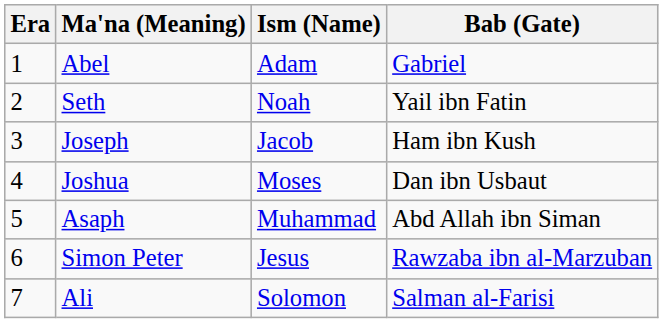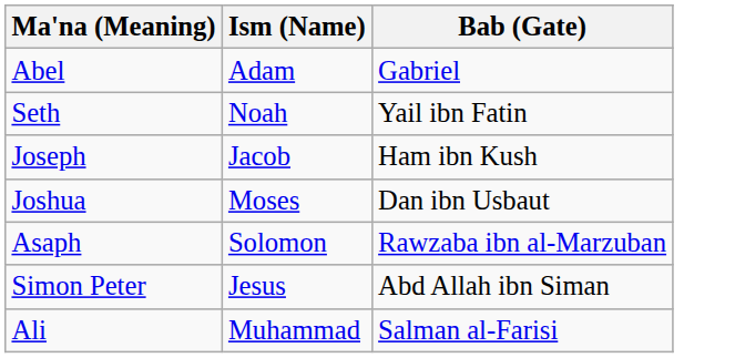 <table class="wikitable sortable">
 <tr>
-<th>Era</th>
 <th>Ma'na (Meaning)</th>
 <th>Ism (Name)</th>
 <th>Bab (Gate)</th>
 </tr>
 <tr>
-<td>1</td>
 <td><a href='#'>Abel</a></td>
 <td><a href='#'>Adam</a></td>
 <td><a href='#'>Gabriel</a></td>
 </tr>
 <tr>
-<td>2</td>
 <td><a href='#'>Seth</a></td>
 <td><a href='#'>Noah</a></td>
 <td>Yail ibn Fatin</td>
 </tr>
 <tr>
-<td>3</td>
 <td><a href='#'>Joseph</a></td>
 <td><a href='#'>Jacob</a></td>
 <td>Ham ibn Kush</td>
 </tr>
 <tr>
-<td>4</td>
 <td><a href='#'>Joshua</a></td>
 <td><a href='#'>Moses</a></td>
 <td>Dan ibn Usbaut</td>
 </tr>
 <tr>
-<td>5</td>
 <td><a href='#'>Asaph</a></td>
-<td><a href='#'>Muhammad</a></td>
+<td><a href='#'>Solomon</a></td>
+<td><a href='#'>Rawzaba ibn al-Marzuban</a></td>
+</tr>
+<tr>
+<td><a href='#'>Simon Peter</a></td>
+<td><a href='#'>Jesus</a></td>
 <td>Abd Allah ibn Siman</td>
 </tr>
 <tr>
-<td>6</td>
-<td><a href='#'>Simon Peter</a></td>
-<td><a href='#'>Jesus</a></td>
-<td><a href='#'>Rawzaba ibn al-Marzuban</a></td>
-</tr>
-<tr>
-<td>7</td>
 <td><a href='#'>Ali</a></td>
-<td><a href='#'>Solomon</a></td>
+<td><a href='#'>Muhammad</a></td>
 <td><a href='#'>Salman al-Farisi</a></td>
 </tr>
 </table>
